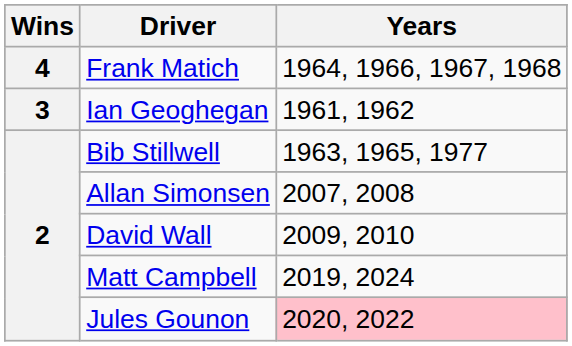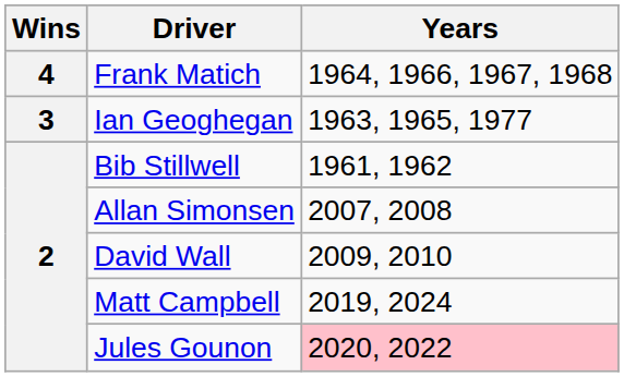 <table class="wikitable" style="font-size: 95%">
 <tr>
 <th>Wins</th>
 <th>Driver</th>
 <th>Years</th>
 </tr>
 <tr>
 <th>4</th>
 <td> <a href='#'>Frank Matich</a></td>
 <td>1964, 1966, 1967, 1968</td>
 </tr>
 <tr>
 <th>3</th>
 <td> <a href='#'>Ian Geoghegan</a></td>
-<td>1961, 1962</td>
+<td>1963, 1965, 1977</td>
 </tr>
 <tr>
 <th rowspan="5">2</th>
 <td> <a href='#'>Bib Stillwell</a></td>
-<td>1963, 1965, 1977</td>
+<td>1961, 1962</td>
 </tr>
 <tr>
 <td> <a href='#'>Allan Simonsen</a></td>
 <td>2007, 2008</td>
 </tr>
 <tr>
 <td> <a href='#'>David Wall</a></td>
 <td>2009, 2010</td>
 </tr>
 <tr>
 <td> <a href='#'>Matt Campbell</a></td>
 <td>2019, 2024</td>
 </tr>
 <tr>
 <td> <a href='#'>Jules Gounon</a></td>
 <td style="background: pink;">2020, 2022</td>
 </tr>
 </table>
